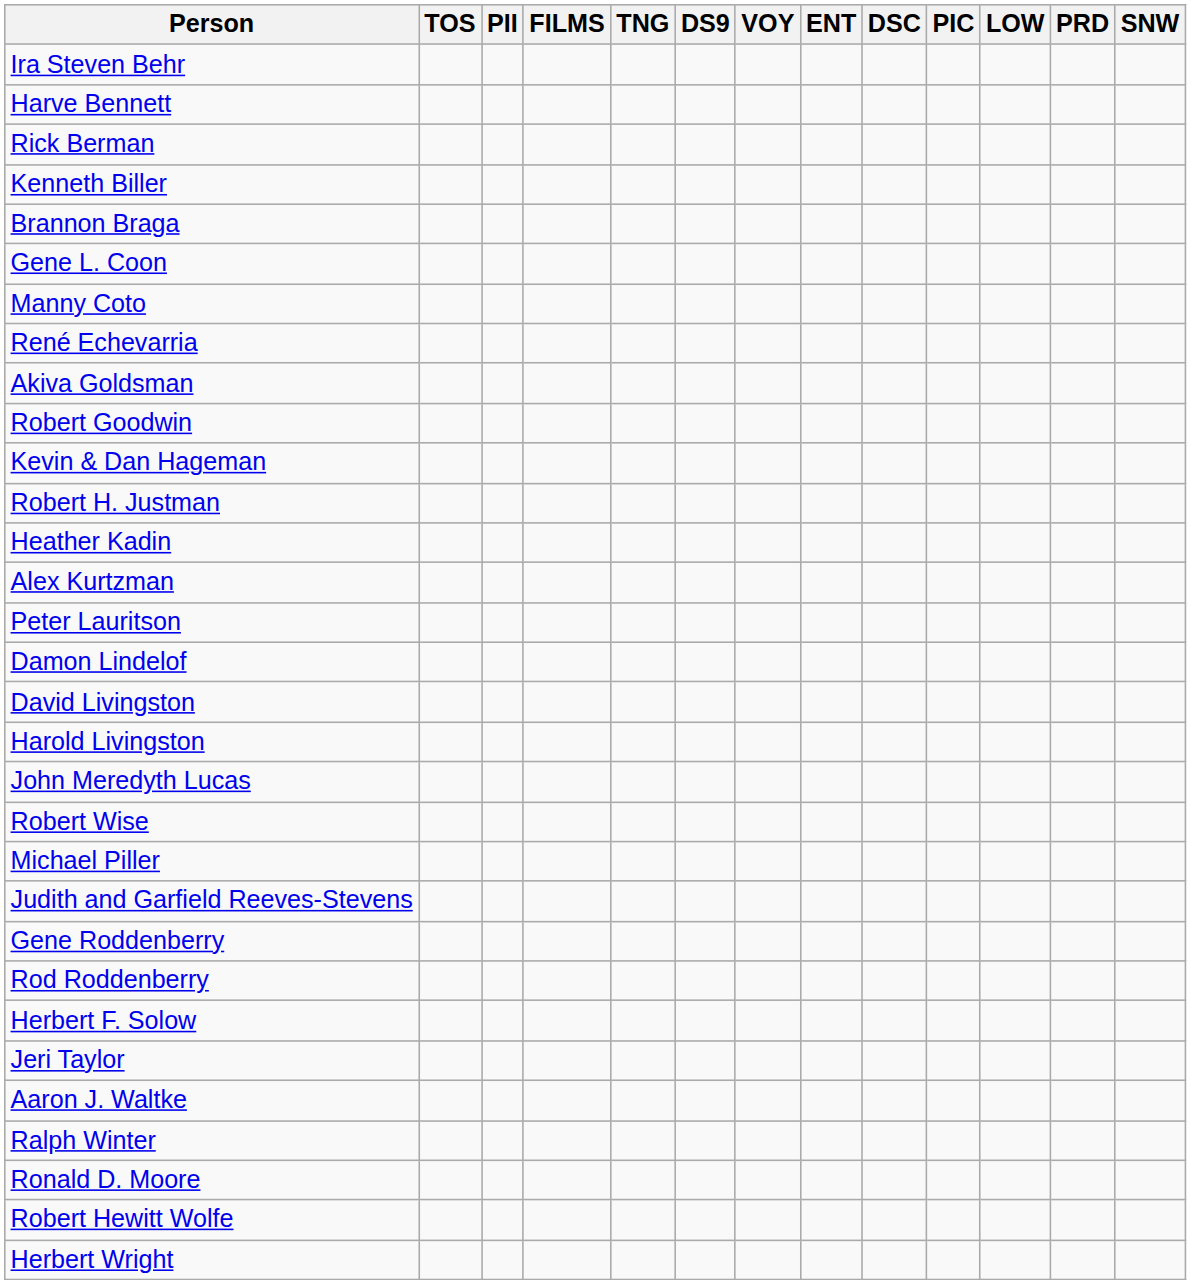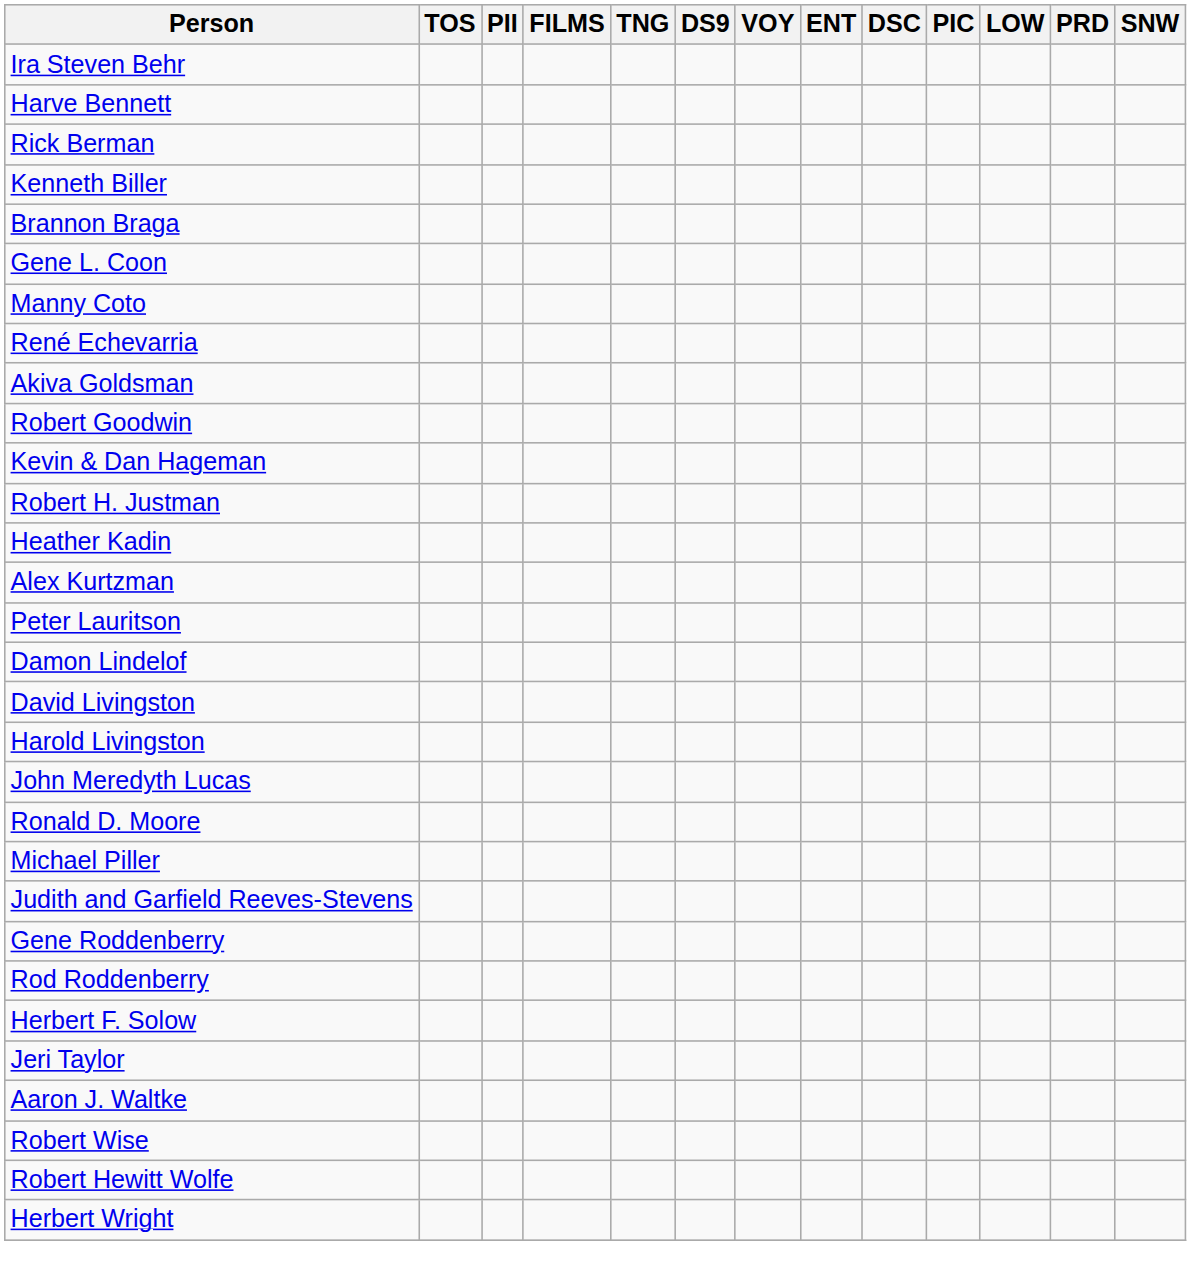 <table class="wikitable sortable" align="center">
 <tr>
 <th>Person</th>
 <th>TOS</th>
 <th>PII</th>
 <th>FILMS</th>
 <th>TNG</th>
 <th>DS9</th>
 <th>VOY</th>
 <th>ENT</th>
 <th>DSC</th>
 <th>PIC</th>
 <th>LOW</th>
 <th>PRD</th>
 <th>SNW</th>
 </tr>
 <tr>
 <td><a href='#'>Ira Steven Behr</a></td>
 <td></td>
 <td></td>
 <td></td>
 <td></td>
 <td></td>
 <td></td>
 <td></td>
 <td></td>
 <td></td>
 <td></td>
 <td></td>
 <td></td>
 </tr>
 <tr>
 <td><a href='#'>Harve Bennett</a></td>
 <td></td>
 <td></td>
 <td></td>
 <td></td>
 <td></td>
 <td></td>
 <td></td>
 <td></td>
 <td></td>
 <td></td>
 <td></td>
 <td></td>
 </tr>
 <tr>
 <td><a href='#'>Rick Berman</a></td>
 <td></td>
 <td></td>
 <td></td>
 <td></td>
 <td></td>
 <td></td>
 <td></td>
 <td></td>
 <td></td>
 <td></td>
 <td></td>
 <td></td>
 </tr>
 <tr>
 <td><a href='#'>Kenneth Biller</a></td>
 <td></td>
 <td></td>
 <td></td>
 <td></td>
 <td></td>
 <td></td>
 <td></td>
 <td></td>
 <td></td>
 <td></td>
 <td></td>
 <td></td>
 </tr>
 <tr>
 <td><a href='#'>Brannon Braga</a></td>
 <td></td>
 <td></td>
 <td></td>
 <td></td>
 <td></td>
 <td></td>
 <td></td>
 <td></td>
 <td></td>
 <td></td>
 <td></td>
 <td></td>
 </tr>
 <tr>
 <td><a href='#'>Gene L. Coon</a></td>
 <td></td>
 <td></td>
 <td></td>
 <td></td>
 <td></td>
 <td></td>
 <td></td>
 <td></td>
 <td></td>
 <td></td>
 <td></td>
 <td></td>
 </tr>
 <tr>
 <td><a href='#'>Manny Coto</a></td>
 <td></td>
 <td></td>
 <td></td>
 <td></td>
 <td></td>
 <td></td>
 <td></td>
 <td></td>
 <td></td>
 <td></td>
 <td></td>
 <td></td>
 </tr>
 <tr>
 <td><a href='#'>René Echevarria</a></td>
 <td></td>
 <td></td>
 <td></td>
 <td></td>
 <td></td>
 <td></td>
 <td></td>
 <td></td>
 <td></td>
 <td></td>
 <td></td>
 <td></td>
 </tr>
 <tr>
 <td><a href='#'>Akiva Goldsman</a></td>
 <td></td>
 <td></td>
 <td></td>
 <td></td>
 <td></td>
 <td></td>
 <td></td>
 <td></td>
 <td></td>
 <td></td>
 <td></td>
 <td></td>
 </tr>
 <tr>
 <td><a href='#'>Robert Goodwin</a></td>
 <td></td>
 <td></td>
 <td></td>
 <td></td>
 <td></td>
 <td></td>
 <td></td>
 <td></td>
 <td></td>
 <td></td>
 <td></td>
 <td></td>
 </tr>
 <tr>
 <td><a href='#'>Kevin & Dan Hageman</a></td>
 <td></td>
 <td></td>
 <td></td>
 <td></td>
 <td></td>
 <td></td>
 <td></td>
 <td></td>
 <td></td>
 <td></td>
 <td></td>
 <td></td>
 </tr>
 <tr>
 <td><a href='#'>Robert H. Justman</a></td>
 <td></td>
 <td></td>
 <td></td>
 <td></td>
 <td></td>
 <td></td>
 <td></td>
 <td></td>
 <td></td>
 <td></td>
 <td></td>
 <td></td>
 </tr>
 <tr>
 <td><a href='#'>Heather Kadin</a></td>
 <td></td>
 <td></td>
 <td></td>
 <td></td>
 <td></td>
 <td></td>
 <td></td>
 <td></td>
 <td></td>
 <td></td>
 <td></td>
 <td></td>
 </tr>
 <tr>
 <td><a href='#'>Alex Kurtzman</a></td>
 <td></td>
 <td></td>
 <td></td>
 <td></td>
 <td></td>
 <td></td>
 <td></td>
 <td></td>
 <td></td>
 <td></td>
 <td></td>
 <td></td>
 </tr>
 <tr>
 <td><a href='#'>Peter Lauritson</a></td>
 <td></td>
 <td></td>
 <td></td>
 <td></td>
 <td></td>
 <td></td>
 <td></td>
 <td></td>
 <td></td>
 <td></td>
 <td></td>
 <td></td>
 </tr>
 <tr>
 <td><a href='#'>Damon Lindelof</a></td>
 <td></td>
 <td></td>
 <td></td>
 <td></td>
 <td></td>
 <td></td>
 <td></td>
 <td></td>
 <td></td>
 <td></td>
 <td></td>
 <td></td>
 </tr>
 <tr>
 <td><a href='#'>David Livingston</a></td>
 <td></td>
 <td></td>
 <td></td>
 <td></td>
 <td></td>
 <td></td>
 <td></td>
 <td></td>
 <td></td>
 <td></td>
 <td></td>
 <td></td>
 </tr>
 <tr>
 <td><a href='#'>Harold Livingston</a></td>
 <td></td>
 <td></td>
 <td></td>
 <td></td>
 <td></td>
 <td></td>
 <td></td>
 <td></td>
 <td></td>
 <td></td>
 <td></td>
 <td></td>
 </tr>
 <tr>
 <td><a href='#'>John Meredyth Lucas</a></td>
 <td></td>
 <td></td>
 <td></td>
 <td></td>
 <td></td>
 <td></td>
 <td></td>
 <td></td>
 <td></td>
 <td></td>
 <td></td>
 <td></td>
 </tr>
 <tr>
-<td><a href='#'>Robert Wise</a></td>
+<td><a href='#'>Ronald D. Moore</a></td>
 <td></td>
 <td></td>
 <td></td>
 <td></td>
 <td></td>
 <td></td>
 <td></td>
 <td></td>
 <td></td>
 <td></td>
 <td></td>
 <td></td>
 </tr>
 <tr>
 <td><a href='#'>Michael Piller</a></td>
 <td></td>
 <td></td>
 <td></td>
 <td></td>
 <td></td>
 <td></td>
 <td></td>
 <td></td>
 <td></td>
 <td></td>
 <td></td>
 <td></td>
 </tr>
 <tr>
 <td><a href='#'>Judith and Garfield Reeves-Stevens</a></td>
 <td></td>
 <td></td>
 <td></td>
 <td></td>
 <td></td>
 <td></td>
 <td></td>
 <td></td>
 <td></td>
 <td></td>
 <td></td>
 <td></td>
 </tr>
 <tr>
 <td><a href='#'>Gene Roddenberry</a></td>
 <td></td>
 <td></td>
 <td></td>
 <td></td>
 <td></td>
 <td></td>
 <td></td>
 <td></td>
 <td></td>
 <td></td>
 <td></td>
 <td></td>
 </tr>
 <tr>
 <td><a href='#'>Rod Roddenberry</a></td>
 <td></td>
 <td></td>
 <td></td>
 <td></td>
 <td></td>
 <td></td>
 <td></td>
 <td></td>
 <td></td>
 <td></td>
 <td></td>
 <td></td>
 </tr>
 <tr>
 <td><a href='#'>Herbert F. Solow</a></td>
 <td></td>
 <td></td>
 <td></td>
 <td></td>
 <td></td>
 <td></td>
 <td></td>
 <td></td>
 <td></td>
 <td></td>
 <td></td>
 <td></td>
 </tr>
 <tr>
 <td><a href='#'>Jeri Taylor</a></td>
 <td></td>
 <td></td>
 <td></td>
 <td></td>
 <td></td>
 <td></td>
 <td></td>
 <td></td>
 <td></td>
 <td></td>
 <td></td>
 <td></td>
 </tr>
 <tr>
 <td><a href='#'>Aaron J. Waltke</a></td>
 <td></td>
 <td></td>
 <td></td>
 <td></td>
 <td></td>
 <td></td>
 <td></td>
 <td></td>
 <td></td>
 <td></td>
 <td></td>
 <td></td>
 </tr>
 <tr>
-<td><a href='#'>Ralph Winter</a></td>
-<td></td>
-<td></td>
-<td></td>
-<td></td>
-<td></td>
-<td></td>
-<td></td>
-<td></td>
-<td></td>
-<td></td>
-<td></td>
-<td></td>
-</tr>
-<tr>
-<td><a href='#'>Ronald D. Moore</a></td>
+<td><a href='#'>Robert Wise</a></td>
 <td></td>
 <td></td>
 <td></td>
 <td></td>
 <td></td>
 <td></td>
 <td></td>
 <td></td>
 <td></td>
 <td></td>
 <td></td>
 <td></td>
 </tr>
 <tr>
 <td><a href='#'>Robert Hewitt Wolfe</a></td>
 <td></td>
 <td></td>
 <td></td>
 <td></td>
 <td></td>
 <td></td>
 <td></td>
 <td></td>
 <td></td>
 <td></td>
 <td></td>
 <td></td>
 </tr>
 <tr>
 <td><a href='#'>Herbert Wright</a></td>
 <td></td>
 <td></td>
 <td></td>
 <td></td>
 <td></td>
 <td></td>
 <td></td>
 <td></td>
 <td></td>
 <td></td>
 <td></td>
 <td></td>
 </tr>
 <tr>
 </tr>
 </table>
